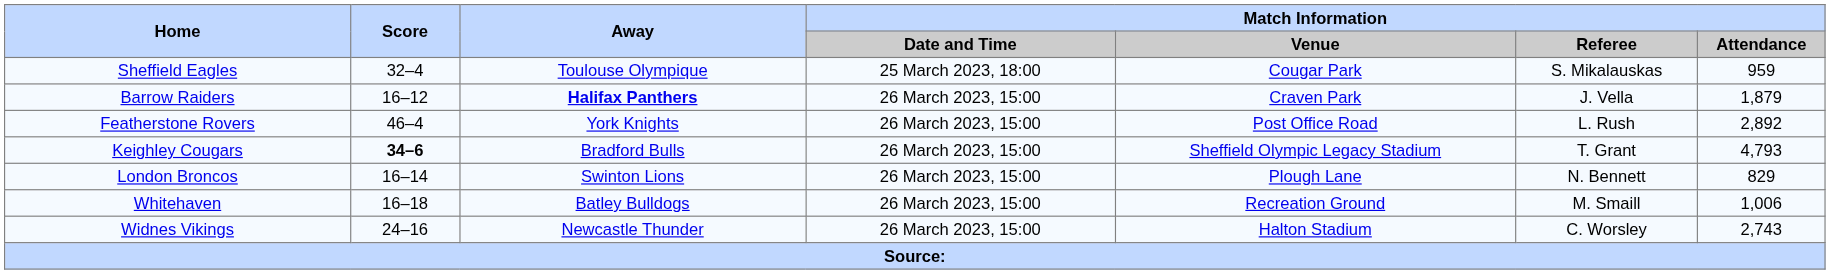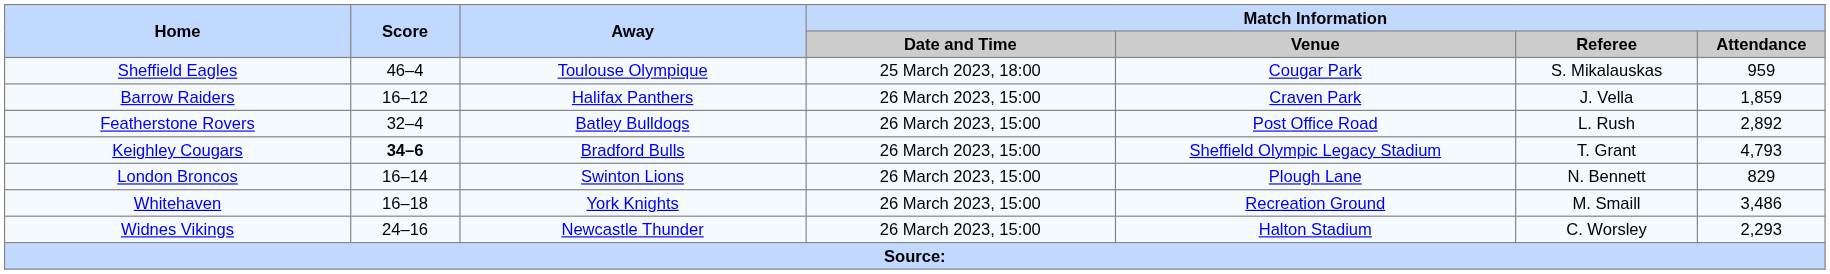 <table border=1 style="border-collapse:collapse; font-size:90%; text-align:center;" cellpadding=3 cellspacing=0 width=100%>
 <tr bgcolor=#C1D8FF>
 <th scope="col" rowspan=2 width=19%>Home</th>
 <th scope="col" rowspan=2 width=6%>Score</th>
 <th scope="col" rowspan=2 width=19%>Away</th>
 <th colspan=6>Match Information</th>
 </tr>
 <tr bgcolor=#CCCCCC>
 <th scope="col" width=17%>Date and Time</th>
 <th scope="col" width=22%>Venue</th>
 <th scope="col" width=10%>Referee</th>
 <th scope="col" width=7%>Attendance</th>
 </tr>
 <tr bgcolor=#F5FAFF>
 <td> <a href='#'>Sheffield Eagles</a></td>
-<td>32–4</td>
+<td>46–4</td>
 <td> <a href='#'>Toulouse Olympique</a></td>
 <td>25 March 2023, 18:00</td>
 <td><a href='#'>Cougar Park</a></td>
 <td>S. Mikalauskas</td>
 <td>959</td>
 </tr>
 <tr bgcolor=#F5FAFF>
 <td> <a href='#'>Barrow Raiders</a></td>
 <td>16–12</td>
-<td><strong> <a href='#'>Halifax Panthers</a></strong></td>
+<td> <a href='#'>Halifax Panthers</a></td>
 <td>26 March 2023, 15:00</td>
 <td><a href='#'>Craven Park</a></td>
 <td>J. Vella</td>
-<td>1,879</td>
+<td>1,859</td>
 </tr>
 <tr bgcolor=#F5FAFF>
 <td> <a href='#'>Featherstone Rovers</a></td>
-<td>46–4</td>
-<td> <a href='#'>York Knights</a></td>
+<td>32–4</td>
+<td> <a href='#'>Batley Bulldogs</a></td>
 <td>26 March 2023, 15:00</td>
 <td><a href='#'>Post Office Road</a></td>
 <td>L. Rush</td>
 <td>2,892</td>
 </tr>
 <tr bgcolor=#F5FAFF>
 <td> <a href='#'>Keighley Cougars</a></td>
 <td><strong>34–6</strong></td>
 <td> <a href='#'>Bradford Bulls</a></td>
 <td>26 March 2023, 15:00</td>
 <td><a href='#'>Sheffield Olympic Legacy Stadium</a></td>
 <td>T. Grant</td>
 <td>4,793</td>
 </tr>
 <tr bgcolor=#F5FAFF>
 <td> <a href='#'>London Broncos</a></td>
 <td>16–14</td>
 <td> <a href='#'>Swinton Lions</a></td>
 <td>26 March 2023, 15:00</td>
 <td><a href='#'>Plough Lane</a></td>
 <td>N. Bennett</td>
 <td>829</td>
 </tr>
 <tr bgcolor=#F5FAFF>
 <td> <a href='#'>Whitehaven</a></td>
 <td>16–18</td>
-<td> <a href='#'>Batley Bulldogs</a></td>
+<td> <a href='#'>York Knights</a></td>
 <td>26 March 2023, 15:00</td>
 <td><a href='#'>Recreation Ground</a></td>
 <td>M. Smaill</td>
-<td>1,006</td>
+<td>3,486</td>
 </tr>
 <tr bgcolor=#F5FAFF>
 <td> <a href='#'>Widnes Vikings</a></td>
 <td>24–16</td>
 <td> <a href='#'>Newcastle Thunder</a></td>
 <td>26 March 2023, 15:00</td>
 <td><a href='#'>Halton Stadium</a></td>
 <td>C. Worsley</td>
-<td>2,743</td>
+<td>2,293</td>
 </tr>
 <tr style="background:#c1d8ff;">
 <th colspan=7>Source:</th>
 </tr>
 </table>
